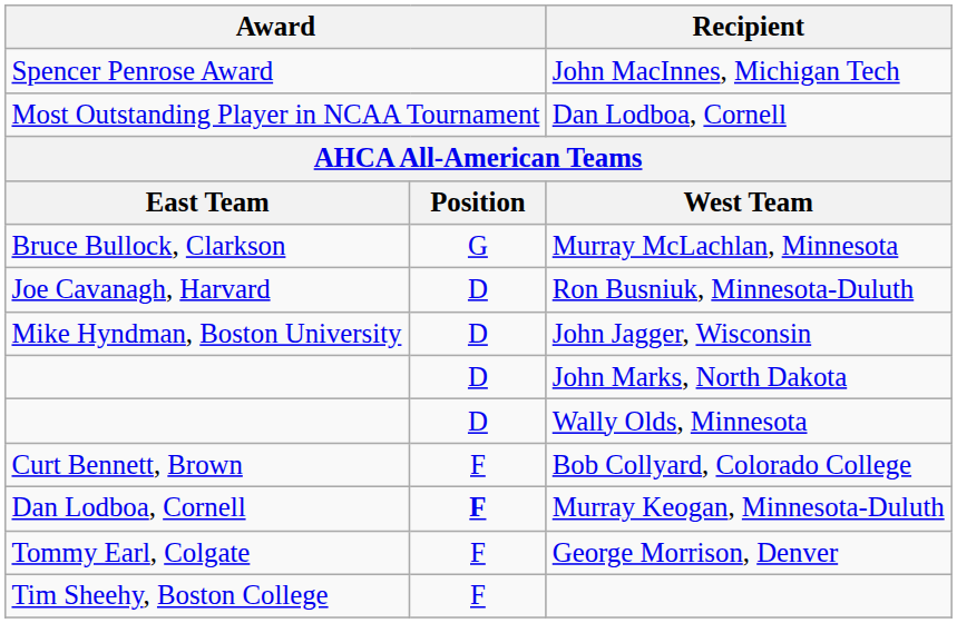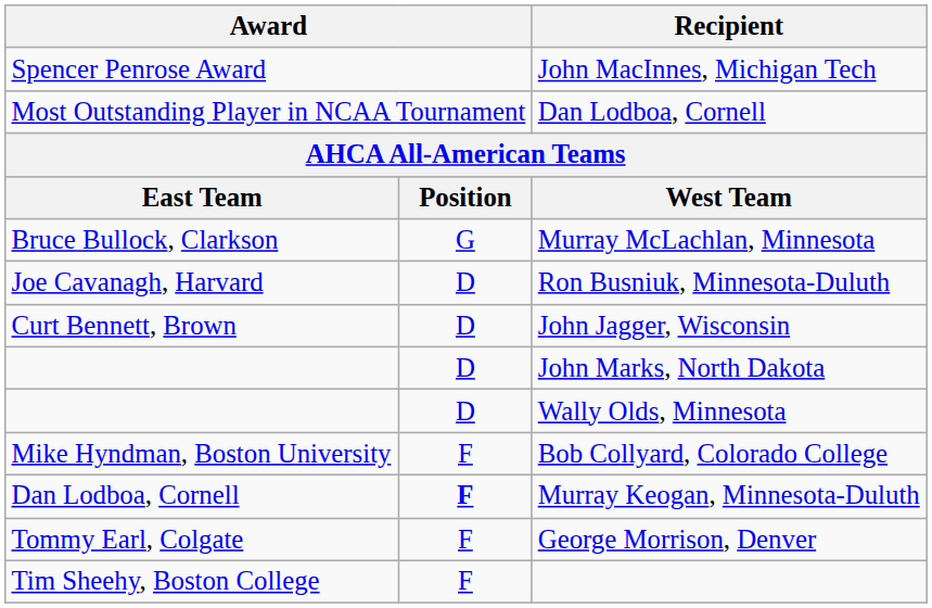 <table class="wikitable">
 <tr>
 <th colspan=2>Award</th>
 <th>Recipient</th>
 </tr>
 <tr>
 <td colspan=2><a href='#'>Spencer Penrose Award</a></td>
 <td><a href='#'>John MacInnes</a>, <a href='#'>Michigan Tech</a></td>
 </tr>
 <tr>
 <td colspan=2><a href='#'>Most Outstanding Player in NCAA Tournament</a></td>
 <td><a href='#'>Dan Lodboa</a>, <a href='#'>Cornell</a></td>
 </tr>
 <tr>
 <th colspan=3><a href='#'>AHCA All-American Teams</a></th>
 </tr>
 <tr>
 <th>East Team</th>
 <th>  Position  </th>
 <th>West Team</th>
 </tr>
 <tr>
 <td><a href='#'>Bruce Bullock</a>, <a href='#'>Clarkson</a></td>
 <td align=center><a href='#'>G</a></td>
 <td><a href='#'>Murray McLachlan</a>, <a href='#'>Minnesota</a></td>
 </tr>
 <tr>
 <td><a href='#'>Joe Cavanagh</a>, <a href='#'>Harvard</a></td>
 <td align=center><a href='#'>D</a></td>
 <td><a href='#'>Ron Busniuk</a>, <a href='#'>Minnesota-Duluth</a></td>
 </tr>
 <tr>
-<td><a href='#'>Mike Hyndman</a>, <a href='#'>Boston University</a></td>
+<td><a href='#'>Curt Bennett</a>, <a href='#'>Brown</a></td>
 <td align=center><a href='#'>D</a></td>
 <td><a href='#'>John Jagger</a>, <a href='#'>Wisconsin</a></td>
 </tr>
 <tr>
 <td></td>
 <td align=center><a href='#'>D</a></td>
 <td><a href='#'>John Marks</a>, <a href='#'>North Dakota</a></td>
 </tr>
 <tr>
 <td></td>
 <td align=center><a href='#'>D</a></td>
 <td><a href='#'>Wally Olds</a>, <a href='#'>Minnesota</a></td>
 </tr>
 <tr>
-<td><a href='#'>Curt Bennett</a>, <a href='#'>Brown</a></td>
+<td><a href='#'>Mike Hyndman</a>, <a href='#'>Boston University</a></td>
 <td align=center><a href='#'>F</a></td>
 <td><a href='#'>Bob Collyard</a>, <a href='#'>Colorado College</a></td>
 </tr>
 <tr>
 <td><a href='#'>Dan Lodboa</a>, <a href='#'>Cornell</a></td>
 <td align=center><strong><a href='#'>F</a></strong></td>
 <td><a href='#'>Murray Keogan</a>, <a href='#'>Minnesota-Duluth</a></td>
 </tr>
 <tr>
 <td><a href='#'>Tommy Earl</a>, <a href='#'>Colgate</a></td>
 <td align=center><a href='#'>F</a></td>
 <td><a href='#'>George Morrison</a>, <a href='#'>Denver</a></td>
 </tr>
 <tr>
 <td><a href='#'>Tim Sheehy</a>, <a href='#'>Boston College</a></td>
 <td align=center><a href='#'>F</a></td>
 <td></td>
 </tr>
 </table>
